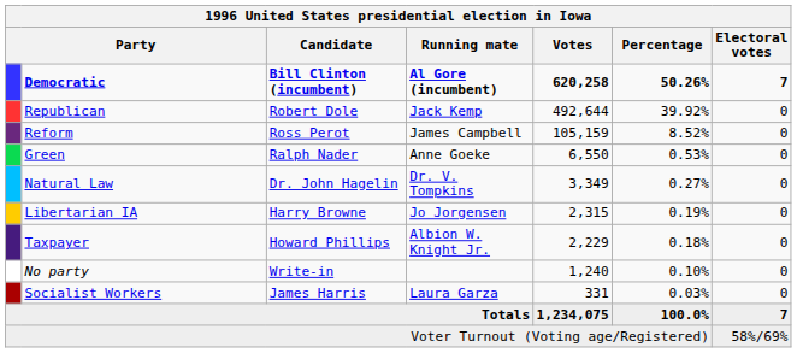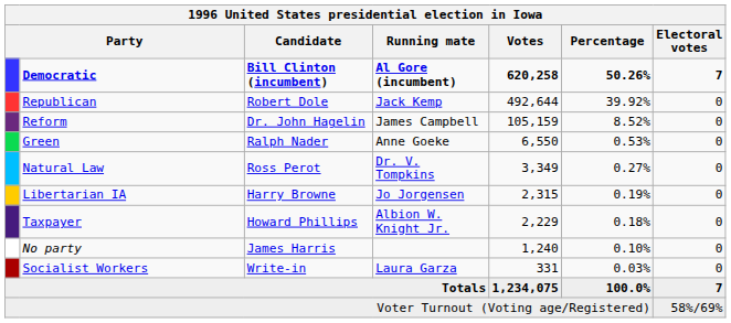 <table class="wikitable" style="font-size: 95%;">
 <tr>
 <th colspan="7">1996 United States presidential election in Iowa</th>
 </tr>
 <tr>
 <th colspan="2" style="width: 19em">Party</th>
 <th style="width: 10em">Candidate</th>
 <th style="width: 9em">Running mate</th>
 <th style="width: 5em">Votes</th>
 <th style="width: 7em">Percentage</th>
 <th style="width: 5em">Electoral votes</th>
 </tr>
 <tr>
 <th style="background-color:#3333FF; width: 3px"></th>
 <td style="width: 130px"><strong><a href='#'>Democratic</a></strong></td>
 <td><strong><a href='#'>Bill Clinton</a> (<a href='#'>incumbent</a>)</strong></td>
 <td><strong><a href='#'>Al Gore</a></strong> <strong>(incumbent)</strong></td>
 <td align="right"><strong>620,258</strong></td>
 <td align="right"><strong>50.26%</strong></td>
 <td align="right"><strong>7</strong></td>
 </tr>
 <tr>
 <th style="background-color:#FF3333; width: 3px"></th>
 <td style="width: 130px"><a href='#'>Republican</a></td>
 <td><a href='#'>Robert Dole</a></td>
 <td><a href='#'>Jack Kemp</a></td>
 <td align="right">492,644</td>
 <td align="right">39.92%</td>
 <td align="right">0</td>
 </tr>
 <tr>
 <th style="background-color:#6A287E; width: 3px"></th>
 <td style="width: 130px"><a href='#'>Reform</a></td>
-<td><a href='#'>Ross Perot</a></td>
+<td><a href='#'>Dr. John Hagelin</a></td>
 <td>James Campbell</td>
 <td align="right">105,159</td>
 <td align="right">8.52%</td>
 <td align="right">0</td>
 </tr>
 <tr>
 <th style="background-color:#0BDA51; width: 3px"></th>
 <td style="width: 130px"><a href='#'>Green</a></td>
 <td><a href='#'>Ralph Nader</a></td>
 <td>Anne Goeke</td>
 <td align="right">6,550</td>
 <td align="right">0.53%</td>
 <td align="right">0</td>
 </tr>
 <tr>
 <th style="background-color:#00BFFF; width: 3px"></th>
 <td style="width: 130px"><a href='#'>Natural Law</a></td>
-<td><a href='#'>Dr. John Hagelin</a></td>
+<td><a href='#'>Ross Perot</a></td>
 <td><a href='#'>Dr. V. Tompkins</a></td>
 <td align="right">3,349</td>
 <td align="right">0.27%</td>
 <td align="right">0</td>
 </tr>
 <tr>
 <th style="background-color:#FFCC00; width: 3px"></th>
 <td style="width: 130px"><a href='#'>Libertarian IA</a></td>
 <td><a href='#'>Harry Browne</a></td>
 <td><a href='#'>Jo Jorgensen</a></td>
 <td align="right">2,315</td>
 <td align="right">0.19%</td>
 <td align="right">0</td>
 </tr>
 <tr>
 <th style="background-color:#461B7E; width: 3px"></th>
 <td style="width: 130px"><a href='#'>Taxpayer</a></td>
 <td><a href='#'>Howard Phillips</a></td>
 <td><a href='#'>Albion W. Knight Jr.</a></td>
 <td align="right">2,229</td>
 <td align="right">0.18%</td>
 <td align="right">0</td>
 </tr>
 <tr>
 <th style="background-color:#FFFFFF; width: 3px"></th>
 <td style="width: 130px"><em>No party</em></td>
-<td><a href='#'>Write-in</a></td>
+<td><a href='#'>James Harris</a></td>
 <td></td>
 <td align="right">1,240</td>
 <td align="right">0.10%</td>
 <td align="right">0</td>
 </tr>
 <tr>
 <th style="background-color:#AA0000; width: 3px"></th>
 <td style="width: 130px"><a href='#'>Socialist Workers</a></td>
-<td><a href='#'>James Harris</a></td>
+<td><a href='#'>Write-in</a></td>
 <td><a href='#'>Laura Garza</a></td>
 <td align="right">331</td>
 <td align="right">0.03%</td>
 <td align="right">0</td>
 </tr>
 <tr bgcolor="#EEEEEE">
 <td colspan="4" align="right"><strong>Totals</strong></td>
 <td align="right"><strong>1,234,075</strong></td>
 <td align="right"><strong>100.0%</strong></td>
 <td align="right"><strong>7</strong></td>
 </tr>
 <tr bgcolor="#EEEEEE">
 <td colspan="6" align="right">Voter Turnout (Voting age/Registered)</td>
 <td colspan="1" align="right">58%/69%</td>
 </tr>
 </table>
